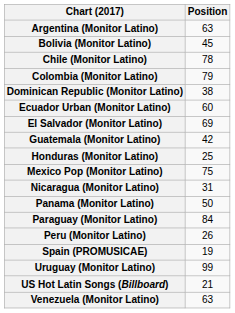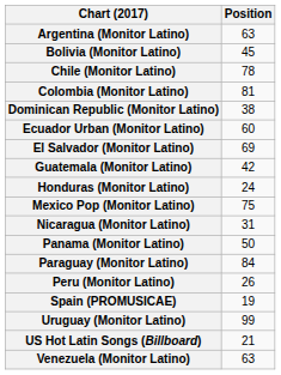 <table class="wikitable plainrowheaders sortable" style="text-align:center">
 <tr>
 <th>Chart (2017)</th>
 <th>Position</th>
 </tr>
 <tr>
 <th scope="row">Argentina (Monitor Latino)</th>
 <td>63</td>
 </tr>
 <tr>
 <th scope="row">Bolivia (Monitor Latino)</th>
 <td>45</td>
 </tr>
 <tr>
 <th scope="row">Chile (Monitor Latino)</th>
 <td>78</td>
 </tr>
 <tr>
 <th scope="row">Colombia (Monitor Latino)</th>
-<td>79</td>
+<td>81</td>
 </tr>
 <tr>
 <th scope="row">Dominican Republic (Monitor Latino)</th>
 <td>38</td>
 </tr>
 <tr>
 <th scope="row">Ecuador Urban (Monitor Latino)</th>
 <td>60</td>
 </tr>
 <tr>
 <th scope="row">El Salvador (Monitor Latino)</th>
 <td>69</td>
 </tr>
 <tr>
 <th scope="row">Guatemala (Monitor Latino)</th>
 <td>42</td>
 </tr>
 <tr>
 <th scope="row">Honduras (Monitor Latino)</th>
-<td>25</td>
+<td>24</td>
 </tr>
 <tr>
 <th scope="row">Mexico Pop (Monitor Latino)</th>
 <td>75</td>
 </tr>
 <tr>
 <th scope="row">Nicaragua (Monitor Latino)</th>
 <td>31</td>
 </tr>
 <tr>
 <th scope="row">Panama (Monitor Latino)</th>
 <td>50</td>
 </tr>
 <tr>
 <th scope="row">Paraguay (Monitor Latino)</th>
 <td>84</td>
 </tr>
 <tr>
 <th scope="row">Peru (Monitor Latino)</th>
 <td>26</td>
 </tr>
 <tr>
 <th scope="row">Spain (PROMUSICAE)</th>
 <td>19</td>
 </tr>
 <tr>
 <th scope="row">Uruguay (Monitor Latino)</th>
 <td>99</td>
 </tr>
 <tr>
 <th scope="row">US Hot Latin Songs (<em>Billboard</em>)</th>
 <td>21</td>
 </tr>
 <tr>
 <th scope="row">Venezuela (Monitor Latino)</th>
 <td>63</td>
 </tr>
 </table>
